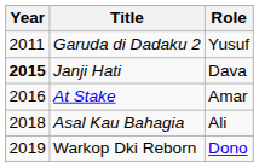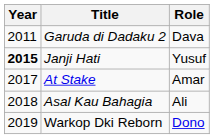 <table class= "wikitable">
 <tr>
 <th>Year</th>
 <th>Title</th>
 <th>Role</th>
 </tr>
 <tr>
 <td>2011</td>
 <td><em>Garuda di Dadaku 2</em></td>
-<td>Yusuf</td>
+<td>Dava</td>
 </tr>
 <tr>
 <td><strong>2015</strong></td>
 <td><em>Janji Hati</em></td>
-<td>Dava</td>
+<td>Yusuf</td>
 </tr>
 <tr>
-<td>2016</td>
+<td>2017</td>
 <td><em><a href='#'>At Stake</a></em></td>
 <td>Amar</td>
 </tr>
 <tr>
 <td>2018</td>
 <td><em>Asal Kau Bahagia</em></td>
 <td>Ali</td>
 </tr>
 <tr>
 <td>2019</td>
 <td>Warkop Dki Reborn</td>
 <td><a href='#'>Dono</a></td>
 </tr>
 </table>
